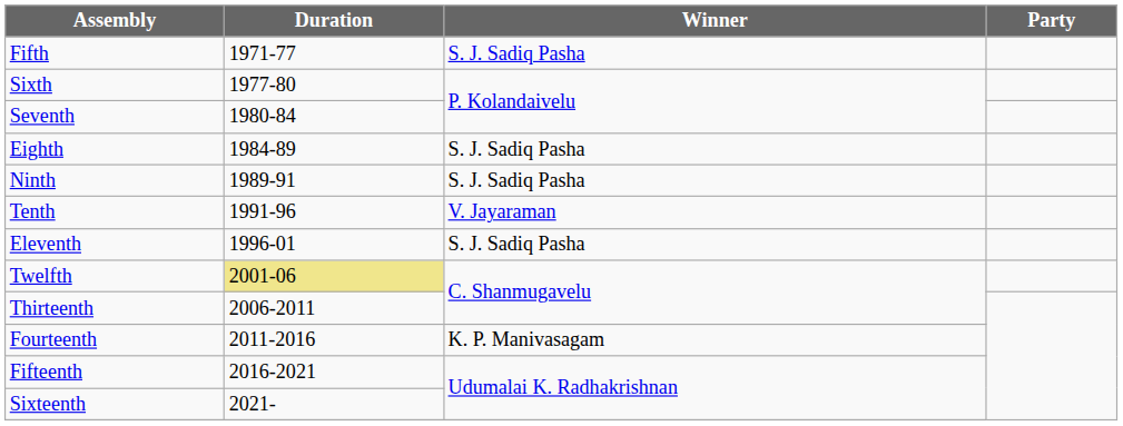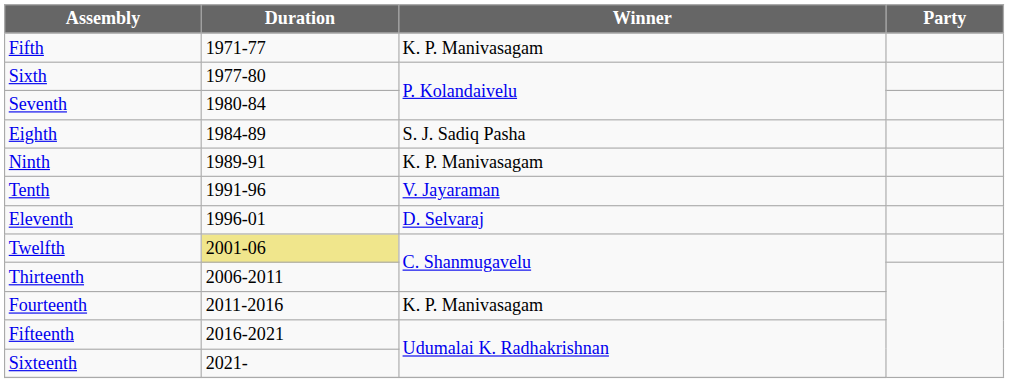 <table class="wikitable" width="70%">
 <tr>
 <th style="background-color:#666666; color:white">Assembly</th>
 <th style="background-color:#666666; color:white">Duration</th>
 <th style="background-color:#666666; color:white">Winner</th>
 <th style="background-color:#666666; color:white" colspan="2">Party</th>
 </tr>
 <tr>
 <td><a href='#'>Fifth</a></td>
 <td>1971-77</td>
-<td><a href='#'>S. J. Sadiq Pasha</a></td>
+<td>K. P. Manivasagam</td>
 <td></td>
 </tr>
 <tr>
 <td><a href='#'>Sixth</a></td>
 <td>1977-80</td>
 <td rowspan=2><a href='#'>P. Kolandaivelu</a></td>
 <td></td>
 </tr>
 <tr>
 <td><a href='#'>Seventh</a></td>
 <td>1980-84</td>
 </tr>
 <tr>
 <td><a href='#'>Eighth</a></td>
 <td>1984-89</td>
 <td>S. J. Sadiq Pasha</td>
 <td></td>
 </tr>
 <tr>
 <td><a href='#'>Ninth</a></td>
 <td>1989-91</td>
-<td>S. J. Sadiq Pasha</td>
+<td>K. P. Manivasagam</td>
 <td></td>
 </tr>
 <tr>
 <td><a href='#'>Tenth</a></td>
 <td>1991-96</td>
 <td><a href='#'>V. Jayaraman</a></td>
 <td></td>
 </tr>
 <tr>
 <td><a href='#'>Eleventh</a></td>
 <td>1996-01</td>
-<td>S. J. Sadiq Pasha</td>
+<td><a href='#'>D. Selvaraj</a></td>
 <td></td>
 </tr>
 <tr>
 <td><a href='#'>Twelfth</a></td>
 <td style="background: khaki;">2001-06</td>
 <td rowspan=2><a href='#'>C. Shanmugavelu</a></td>
 <td></td>
 </tr>
 <tr>
 <td><a href='#'>Thirteenth</a></td>
 <td>2006-2011</td>
 </tr>
 <tr>
 <td><a href='#'>Fourteenth</a></td>
 <td>2011-2016</td>
 <td>K. P. Manivasagam</td>
 </tr>
 <tr>
 <td><a href='#'>Fifteenth</a></td>
 <td>2016-2021</td>
 <td rowspan=2><a href='#'>Udumalai K. Radhakrishnan</a></td>
 </tr>
 <tr>
 <td><a href='#'>Sixteenth</a></td>
 <td>2021-</td>
 </tr>
 <tr>
 </tr>
 </table>
